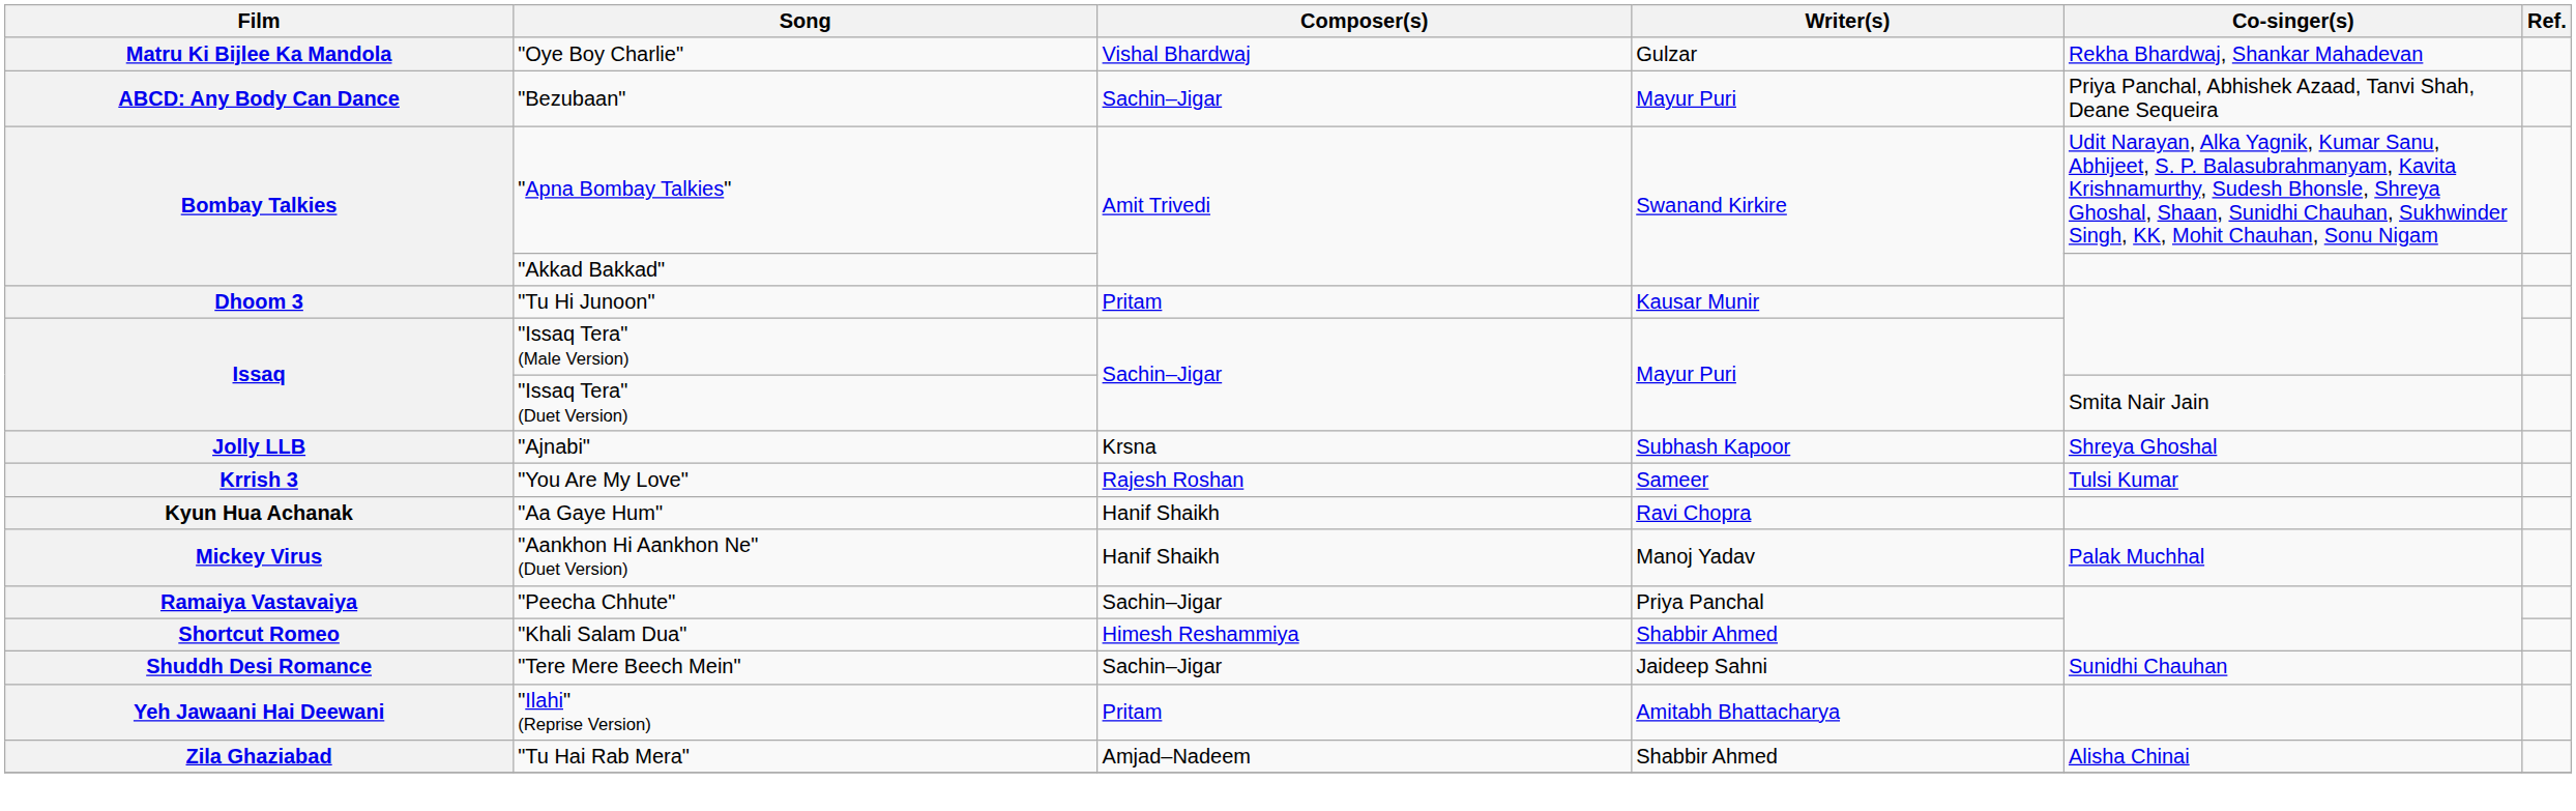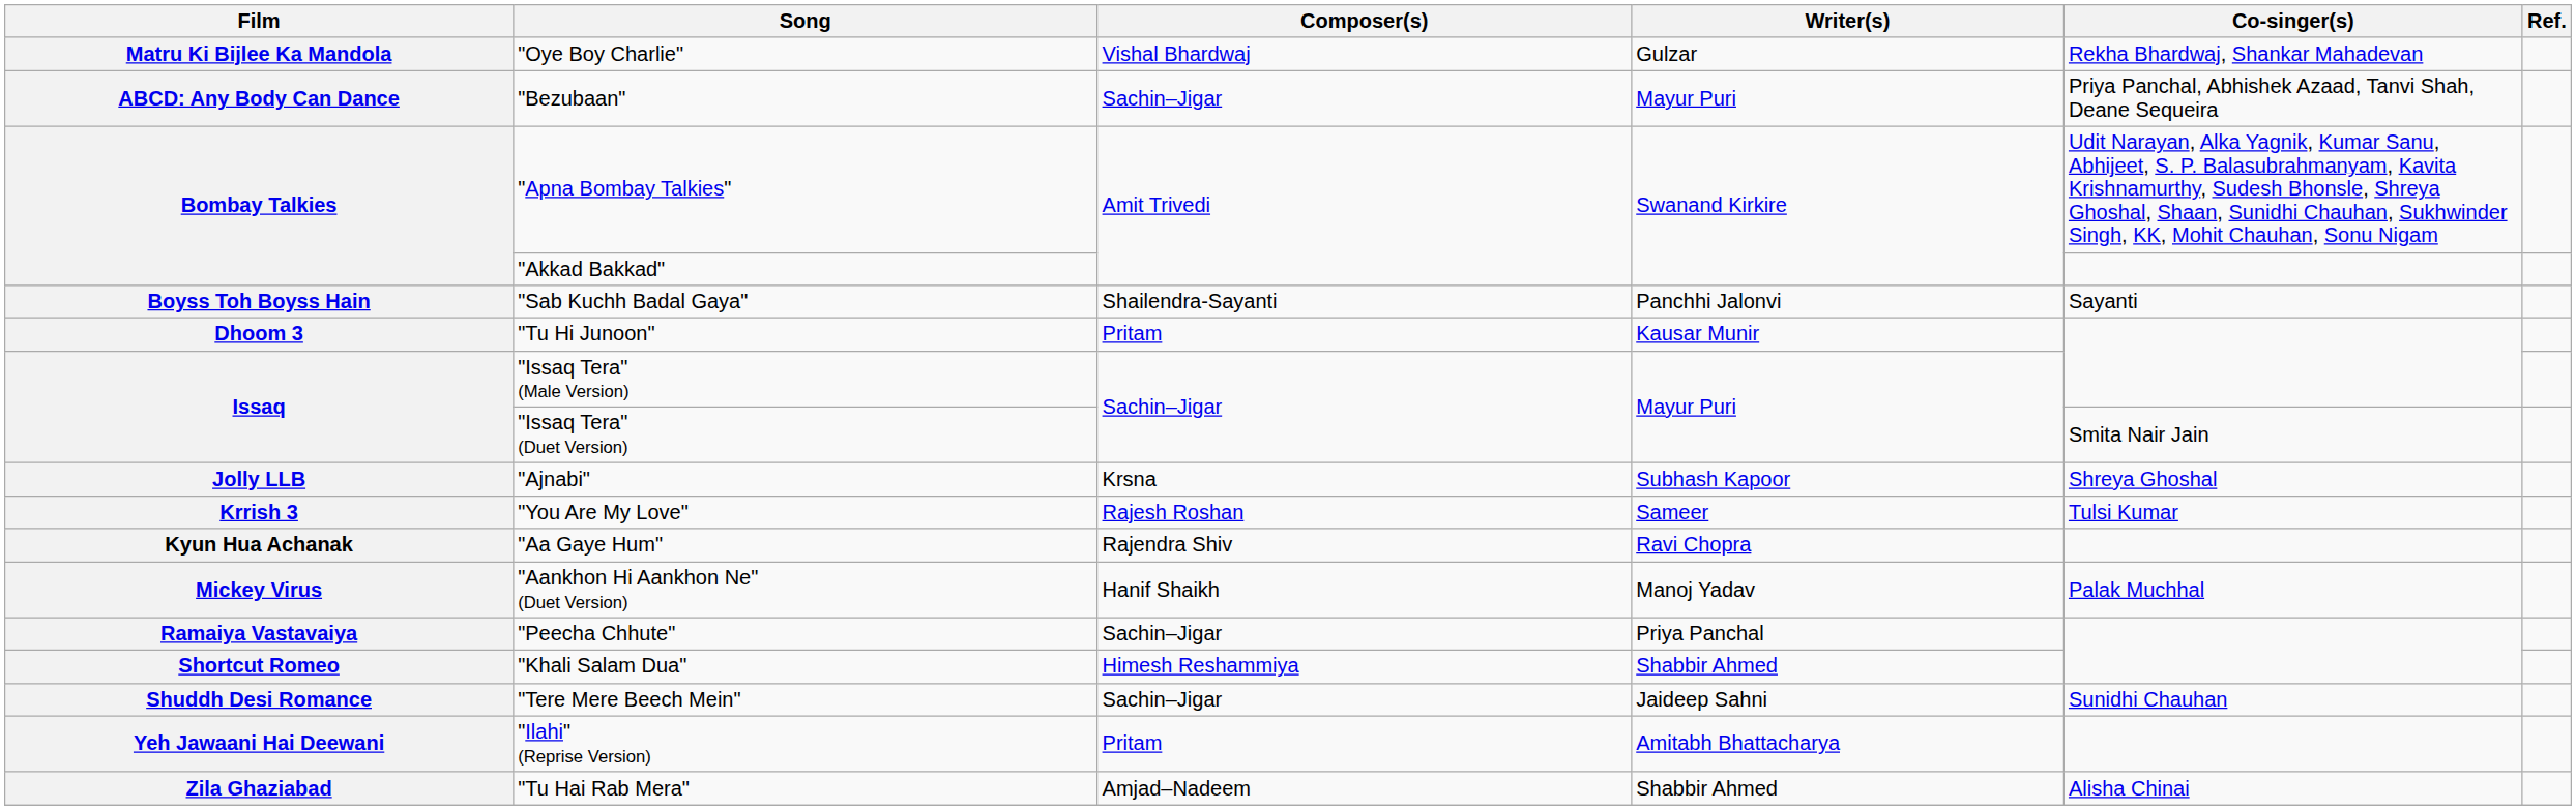 <table class="wikitable plainrowheaders" width="100%" "textcolor:#000;">
 <tr>
 <th scope="col" width=20%><strong>Film</strong></th>
 <th scope="col" width=23%><strong>Song</strong></th>
 <th scope="col" width=21%><strong>Composer(s)</strong></th>
 <th scope="col" width=17%><strong>Writer(s)</strong></th>
 <th scope="col" width=18%><strong>Co-singer(s)</strong></th>
 <th scope="col" width=1%><strong>Ref.</strong></th>
 </tr>
 <tr>
 <th scope="row"><strong><a href='#'>Matru Ki Bijlee Ka Mandola</a></strong></th>
 <td>"Oye Boy Charlie"</td>
 <td><a href='#'>Vishal Bhardwaj</a></td>
 <td>Gulzar</td>
 <td><a href='#'>Rekha Bhardwaj</a>, <a href='#'>Shankar Mahadevan</a></td>
 <td></td>
 </tr>
 <tr>
 <th scope="row"><strong><a href='#'>ABCD: Any Body Can Dance</a></strong></th>
 <td>"Bezubaan"</td>
 <td><a href='#'>Sachin–Jigar</a></td>
 <td><a href='#'>Mayur Puri</a></td>
 <td>Priya Panchal, Abhishek Azaad, Tanvi Shah, Deane Sequeira</td>
 <td></td>
 </tr>
 <tr>
 <th scope="row" rowspan="2"><strong><a href='#'>Bombay Talkies</a></strong></th>
 <td>"<a href='#'>Apna Bombay Talkies</a>"</td>
 <td rowspan="2"><a href='#'>Amit Trivedi</a></td>
 <td rowspan="2"><a href='#'>Swanand Kirkire</a></td>
 <td><a href='#'>Udit Narayan</a>, <a href='#'>Alka Yagnik</a>, <a href='#'>Kumar Sanu</a>, <a href='#'>Abhijeet</a>, <a href='#'>S. P. Balasubrahmanyam</a>, <a href='#'>Kavita Krishnamurthy</a>, <a href='#'>Sudesh Bhonsle</a>, <a href='#'>Shreya Ghoshal</a>, <a href='#'>Shaan</a>, <a href='#'>Sunidhi Chauhan</a>, <a href='#'>Sukhwinder Singh</a>, <a href='#'>KK</a>, <a href='#'>Mohit Chauhan</a>, <a href='#'>Sonu Nigam</a></td>
 <td></td>
 </tr>
 <tr>
 <td>"Akkad Bakkad"</td>
 <td></td>
+<td></td>
+</tr>
+<tr>
+<th scope="row"><strong><a href='#'>Boyss Toh Boyss Hain</a></strong></th>
+<td>"Sab Kuchh Badal Gaya"</td>
+<td>Shailendra-Sayanti</td>
+<td>Panchhi Jalonvi</td>
+<td>Sayanti</td>
 <td></td>
 </tr>
 <tr>
 <th scope="row"><strong><a href='#'>Dhoom 3</a></strong></th>
 <td>"Tu Hi Junoon"</td>
 <td><a href='#'>Pritam</a></td>
 <td><a href='#'>Kausar Munir</a></td>
 <td rowspan="2"></td>
 <td></td>
 </tr>
 <tr>
 <th scope="row" rowspan="2"><strong><a href='#'>Issaq</a></strong></th>
 <td>"Issaq Tera"<br><small>(Male Version)</small></td>
 <td rowspan="2"><a href='#'>Sachin–Jigar</a></td>
 <td rowspan="2"><a href='#'>Mayur Puri</a></td>
 <td></td>
 </tr>
 <tr>
 <td>"Issaq Tera"<br><small>(Duet Version)</small></td>
 <td>Smita Nair Jain</td>
 <td></td>
 </tr>
 <tr>
 <th scope="row"><strong><a href='#'>Jolly LLB</a></strong></th>
 <td>"Ajnabi"</td>
 <td>Krsna</td>
 <td><a href='#'>Subhash Kapoor</a></td>
 <td><a href='#'>Shreya Ghoshal</a></td>
 <td></td>
 </tr>
 <tr>
 <th scope="row"><strong><a href='#'>Krrish 3</a></strong></th>
 <td>"You Are My Love"</td>
 <td><a href='#'>Rajesh Roshan</a></td>
 <td><a href='#'>Sameer</a></td>
 <td><a href='#'>Tulsi Kumar</a></td>
 <td></td>
 </tr>
 <tr>
 <th scope="row"><strong>Kyun Hua Achanak</strong></th>
 <td>"Aa Gaye Hum"</td>
-<td>Hanif Shaikh</td>
+<td>Rajendra Shiv</td>
 <td><a href='#'>Ravi Chopra</a></td>
 <td></td>
 <td></td>
 </tr>
 <tr>
 <th scope="row"><strong><a href='#'>Mickey Virus</a></strong></th>
 <td>"Aankhon Hi Aankhon Ne"<br><small>(Duet Version)</small></td>
 <td>Hanif Shaikh</td>
 <td>Manoj Yadav</td>
 <td><a href='#'>Palak Muchhal</a></td>
 <td></td>
 </tr>
 <tr>
 <th scope="row"><strong><a href='#'>Ramaiya Vastavaiya</a></strong></th>
 <td>"Peecha Chhute"</td>
 <td>Sachin–Jigar</td>
 <td>Priya Panchal</td>
 <td rowspan="2"></td>
 <td></td>
 </tr>
 <tr>
 <th scope="row"><strong><a href='#'>Shortcut Romeo</a></strong></th>
 <td>"Khali Salam Dua"</td>
 <td><a href='#'>Himesh Reshammiya</a></td>
 <td><a href='#'>Shabbir Ahmed</a></td>
 <td></td>
 </tr>
 <tr>
 <th scope="row"><strong><a href='#'>Shuddh Desi Romance</a></strong></th>
 <td>"Tere Mere Beech Mein"</td>
 <td>Sachin–Jigar</td>
 <td>Jaideep Sahni</td>
 <td><a href='#'>Sunidhi Chauhan</a></td>
 <td></td>
 </tr>
 <tr>
 <th scope="row"><strong><a href='#'>Yeh Jawaani Hai Deewani</a></strong></th>
 <td>"<a href='#'>Ilahi</a>"<br><small>(Reprise Version)</small></td>
 <td><a href='#'>Pritam</a></td>
 <td><a href='#'>Amitabh Bhattacharya</a></td>
 <td></td>
 <td></td>
 </tr>
 <tr>
 <th scope="row"><strong><a href='#'>Zila Ghaziabad</a></strong></th>
 <td>"Tu Hai Rab Mera"</td>
 <td>Amjad–Nadeem</td>
 <td>Shabbir Ahmed</td>
 <td><a href='#'>Alisha Chinai</a></td>
 <td></td>
 </tr>
 <tr>
 </tr>
 </table>
